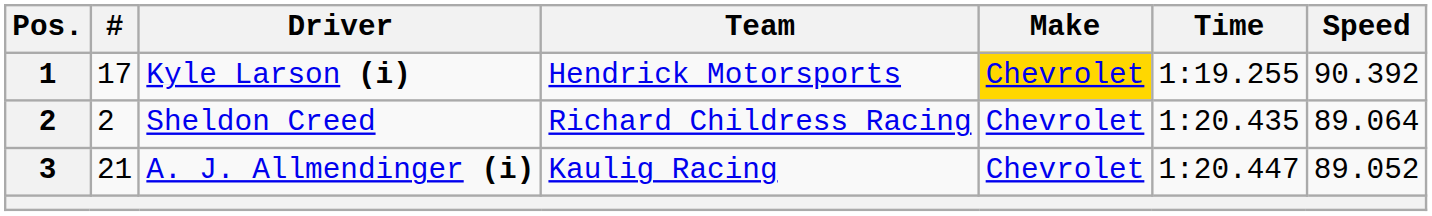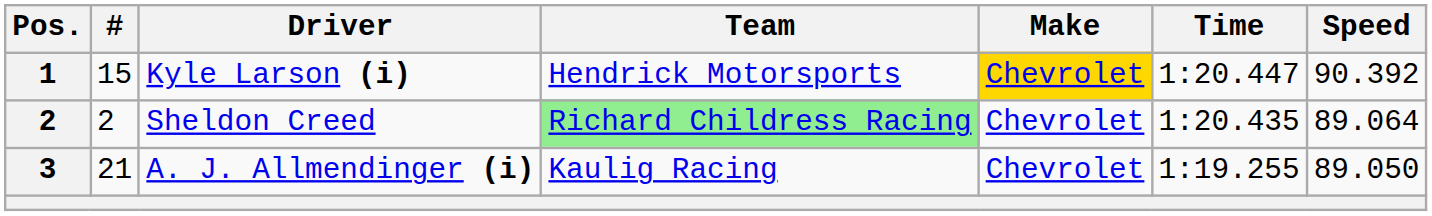 <table class="wikitable" style="font-size:95%">
 <tr>
 <th>Pos.</th>
 <th>#</th>
 <th>Driver</th>
 <th>Team</th>
 <th>Make</th>
 <th>Time</th>
 <th>Speed</th>
 </tr>
 <tr>
 <th>1</th>
-<td>17</td>
+<td>15</td>
 <td><a href='#'>Kyle Larson</a> <strong>(i)</strong></td>
 <td><a href='#'>Hendrick Motorsports</a></td>
 <td style="background: gold;"><a href='#'>Chevrolet</a></td>
-<td>1:19.255</td>
+<td>1:20.447</td>
 <td>90.392</td>
 </tr>
 <tr>
 <th>2</th>
 <td>2</td>
 <td><a href='#'>Sheldon Creed</a></td>
-<td><a href='#'>Richard Childress Racing</a></td>
+<td style="background: lightgreen;"><a href='#'>Richard Childress Racing</a></td>
 <td><a href='#'>Chevrolet</a></td>
 <td>1:20.435</td>
 <td>89.064</td>
 </tr>
 <tr>
 <th>3</th>
 <td>21</td>
 <td><a href='#'>A. J. Allmendinger</a> <strong>(i)</strong></td>
 <td><a href='#'>Kaulig Racing</a></td>
 <td><a href='#'>Chevrolet</a></td>
-<td>1:20.447</td>
-<td>89.052</td>
+<td>1:19.255</td>
+<td>89.050</td>
 </tr>
 <tr>
 <th colspan="7"></th>
 </tr>
 </table>
